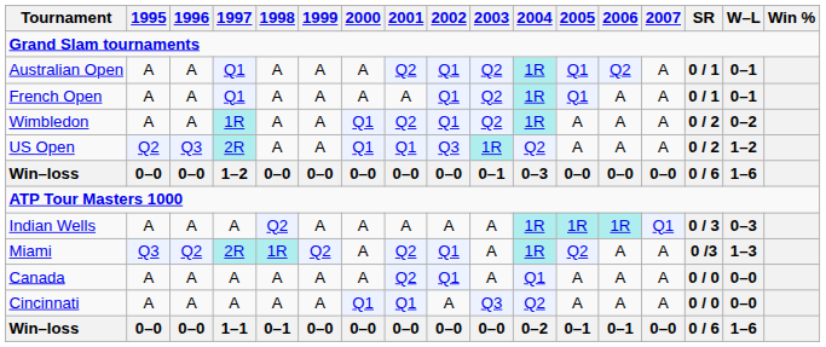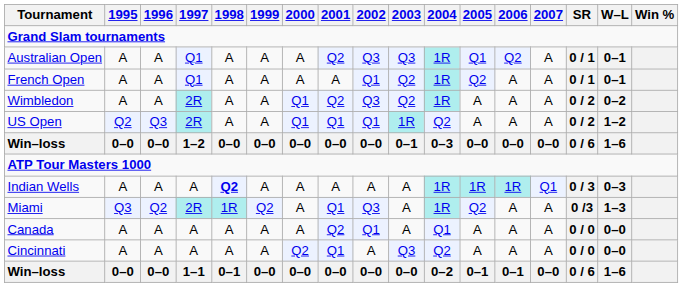 <table class=wikitable style=text-align:center;font-size:97%>
 <tr>
 <th>Tournament</th>
 <th><a href='#'>1995</a></th>
 <th><a href='#'>1996</a></th>
 <th><a href='#'>1997</a></th>
 <th><a href='#'>1998</a></th>
 <th><a href='#'>1999</a></th>
 <th><a href='#'>2000</a></th>
 <th><a href='#'>2001</a></th>
 <th><a href='#'>2002</a></th>
 <th><a href='#'>2003</a></th>
 <th><a href='#'>2004</a></th>
 <th><a href='#'>2005</a></th>
 <th><a href='#'>2006</a></th>
 <th><a href='#'>2007</a></th>
 <th>SR</th>
 <th>W–L</th>
 <th>Win %</th>
 </tr>
 <tr>
 <td colspan=25 style=text-align:left><a href='#'><strong>Grand Slam tournaments</strong></a></td>
 </tr>
 <tr>
 <td align=left><a href='#'>Australian Open</a></td>
 <td>A</td>
 <td>A</td>
 <td bgcolor=ecf2ff><a href='#'>Q1</a></td>
 <td>A</td>
 <td>A</td>
 <td>A</td>
 <td bgcolor=ecf2ff><a href='#'>Q2</a></td>
-<td bgcolor=ecf2ff><a href='#'>Q1</a></td>
-<td bgcolor=ecf2ff><a href='#'>Q2</a></td>
+<td bgcolor=ecf2ff><a href='#'>Q3</a></td>
+<td bgcolor=ecf2ff><a href='#'>Q3</a></td>
 <td bgcolor=afeeee><a href='#'>1R</a></td>
 <td bgcolor=ecf2ff><a href='#'>Q1</a></td>
 <td bgcolor=ecf2ff><a href='#'>Q2</a></td>
 <td>A</td>
 <th>0 / 1</th>
 <th>0–1</th>
 <th></th>
 </tr>
 <tr>
 <td align=left><a href='#'>French Open</a></td>
 <td>A</td>
 <td>A</td>
 <td bgcolor=ecf2ff><a href='#'>Q1</a></td>
 <td>A</td>
 <td>A</td>
 <td>A</td>
 <td>A</td>
 <td bgcolor=ecf2ff><a href='#'>Q1</a></td>
 <td bgcolor=ecf2ff><a href='#'>Q2</a></td>
 <td bgcolor=afeeee><a href='#'>1R</a></td>
-<td bgcolor=ecf2ff><a href='#'>Q1</a></td>
+<td bgcolor=ecf2ff><a href='#'>Q2</a></td>
 <td>A</td>
 <td>A</td>
 <th>0 / 1</th>
 <th>0–1</th>
 <th></th>
 </tr>
 <tr>
 <td align=left><a href='#'>Wimbledon</a></td>
 <td>A</td>
 <td>A</td>
-<td bgcolor=afeeee><a href='#'>1R</a></td>
+<td bgcolor=afeeee><a href='#'>2R</a></td>
 <td>A</td>
 <td>A</td>
 <td bgcolor=ecf2ff><a href='#'>Q1</a></td>
 <td bgcolor=ecf2ff><a href='#'>Q2</a></td>
-<td bgcolor=ecf2ff><a href='#'>Q1</a></td>
+<td bgcolor=ecf2ff><a href='#'>Q3</a></td>
 <td bgcolor=ecf2ff><a href='#'>Q2</a></td>
 <td bgcolor=afeeee><a href='#'>1R</a></td>
 <td>A</td>
 <td>A</td>
 <td>A</td>
 <th>0 / 2</th>
 <th>0–2</th>
 <th></th>
 </tr>
 <tr>
 <td align=left><a href='#'>US Open</a></td>
 <td bgcolor=ecf2ff><a href='#'>Q2</a></td>
 <td bgcolor=ecf2ff><a href='#'>Q3</a></td>
 <td bgcolor=afeeee><a href='#'>2R</a></td>
 <td>A</td>
 <td>A</td>
 <td bgcolor=ecf2ff><a href='#'>Q1</a></td>
 <td bgcolor=ecf2ff><a href='#'>Q1</a></td>
-<td bgcolor=ecf2ff><a href='#'>Q3</a></td>
+<td bgcolor=ecf2ff><a href='#'>Q1</a></td>
 <td bgcolor=afeeee><a href='#'>1R</a></td>
 <td bgcolor=ecf2ff><a href='#'>Q2</a></td>
 <td>A</td>
 <td>A</td>
 <td>A</td>
 <th>0 / 2</th>
 <th>1–2</th>
 <th></th>
 </tr>
 <tr>
 <th style=text-align:left><strong>Win–loss</strong></th>
 <th>0–0</th>
 <th>0–0</th>
 <th>1–2</th>
 <th>0–0</th>
 <th>0–0</th>
 <th>0–0</th>
 <th>0–0</th>
 <th>0–0</th>
 <th>0–1</th>
 <th>0–3</th>
 <th>0–0</th>
 <th>0–0</th>
 <th>0–0</th>
 <th>0 / 6</th>
 <th>1–6</th>
 <th></th>
 </tr>
 <tr>
 <td colspan=25 style=text-align:left><strong><a href='#'>ATP Tour Masters 1000</a></strong></td>
 </tr>
 <tr>
 <td align=left><a href='#'>Indian Wells</a></td>
 <td>A</td>
 <td>A</td>
 <td>A</td>
-<td bgcolor=ecf2ff><a href='#'>Q2</a></td>
+<td bgcolor=ecf2ff><strong><a href='#'>Q2</a></strong></td>
 <td>A</td>
 <td>A</td>
 <td>A</td>
 <td>A</td>
 <td>A</td>
 <td bgcolor=afeeee><a href='#'>1R</a></td>
 <td bgcolor=afeeee><a href='#'>1R</a></td>
 <td bgcolor=afeeee><a href='#'>1R</a></td>
 <td bgcolor=ecf2ff><a href='#'>Q1</a></td>
 <th>0 / 3</th>
 <th>0–3</th>
 <th></th>
 </tr>
 <tr>
 <td align=left><a href='#'>Miami</a></td>
 <td bgcolor=ecf2ff><a href='#'>Q3</a></td>
 <td bgcolor=ecf2ff><a href='#'>Q2</a></td>
 <td bgcolor=afeeee><a href='#'>2R</a></td>
 <td bgcolor=afeeee><a href='#'>1R</a></td>
 <td bgcolor=ecf2ff><a href='#'>Q2</a></td>
 <td>A</td>
-<td bgcolor=ecf2ff><a href='#'>Q2</a></td>
 <td bgcolor=ecf2ff><a href='#'>Q1</a></td>
+<td bgcolor=ecf2ff><a href='#'>Q3</a></td>
 <td>A</td>
 <td bgcolor=afeeee><a href='#'>1R</a></td>
 <td bgcolor=ecf2ff><a href='#'>Q2</a></td>
 <td>A</td>
 <td>A</td>
 <th>0 /3</th>
 <th>1–3</th>
 <th></th>
 </tr>
 <tr>
 <td align=left><a href='#'>Canada</a></td>
 <td>A</td>
 <td>A</td>
 <td>A</td>
 <td>A</td>
 <td>A</td>
 <td>A</td>
 <td bgcolor=ecf2ff><a href='#'>Q2</a></td>
 <td bgcolor=ecf2ff><a href='#'>Q1</a></td>
 <td>A</td>
 <td bgcolor=ecf2ff><a href='#'>Q1</a></td>
 <td>A</td>
 <td>A</td>
 <td>A</td>
 <th>0 / 0</th>
 <th>0–0</th>
 <th></th>
 </tr>
 <tr>
 <td align=left><a href='#'>Cincinnati</a></td>
 <td>A</td>
 <td>A</td>
 <td>A</td>
 <td>A</td>
 <td>A</td>
-<td bgcolor=ecf2ff><a href='#'>Q1</a></td>
+<td bgcolor=ecf2ff><a href='#'>Q2</a></td>
 <td bgcolor=ecf2ff><a href='#'>Q1</a></td>
 <td>A</td>
 <td bgcolor=ecf2ff><a href='#'>Q3</a></td>
 <td bgcolor=ecf2ff><a href='#'>Q2</a></td>
 <td>A</td>
 <td>A</td>
 <td>A</td>
 <th>0 / 0</th>
 <th>0–0</th>
 <th></th>
 </tr>
 <tr>
 <th style=text-align:left><strong>Win–loss</strong></th>
 <th>0–0</th>
 <th>0–0</th>
 <th>1–1</th>
 <th>0–1</th>
 <th>0–0</th>
 <th>0–0</th>
 <th>0–0</th>
 <th>0–0</th>
 <th>0–0</th>
 <th>0–2</th>
 <th>0–1</th>
 <th>0–1</th>
 <th>0–0</th>
 <th>0 / 6</th>
 <th>1–6</th>
 <th></th>
 </tr>
 </table>
